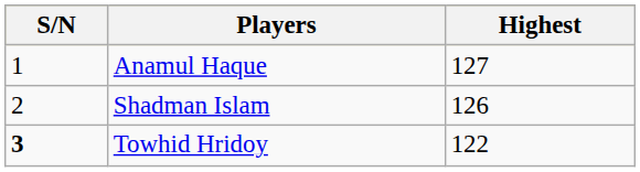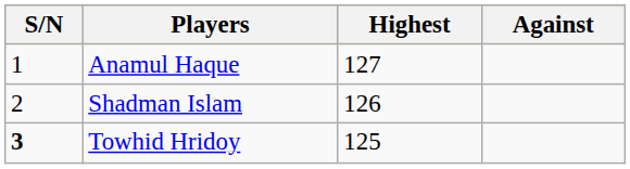 <table class="wikitable"  style="width: 400px;">
 <tr bgcolor=#bdb76b>
 <th>S/N</th>
 <th>Players</th>
 <th>Highest</th>
+<th>Against</th>
 </tr>
 <tr>
 <td>1</td>
 <td><a href='#'>Anamul Haque</a></td>
 <td>127</td>
+<td></td>
 </tr>
 <tr>
 <td>2</td>
 <td><a href='#'>Shadman Islam</a></td>
 <td>126</td>
+<td></td>
 </tr>
 <tr>
 <td><strong>3</strong></td>
 <td><a href='#'>Towhid Hridoy</a></td>
-<td>122</td>
+<td>125</td>
+<td></td>
 </tr>
 </table>
